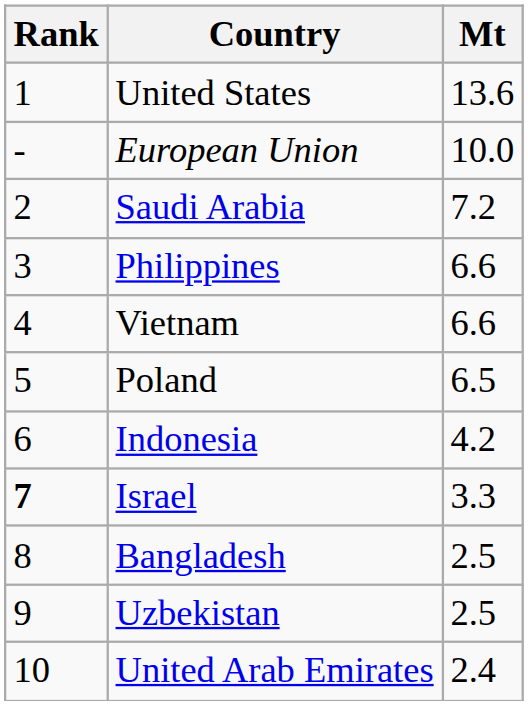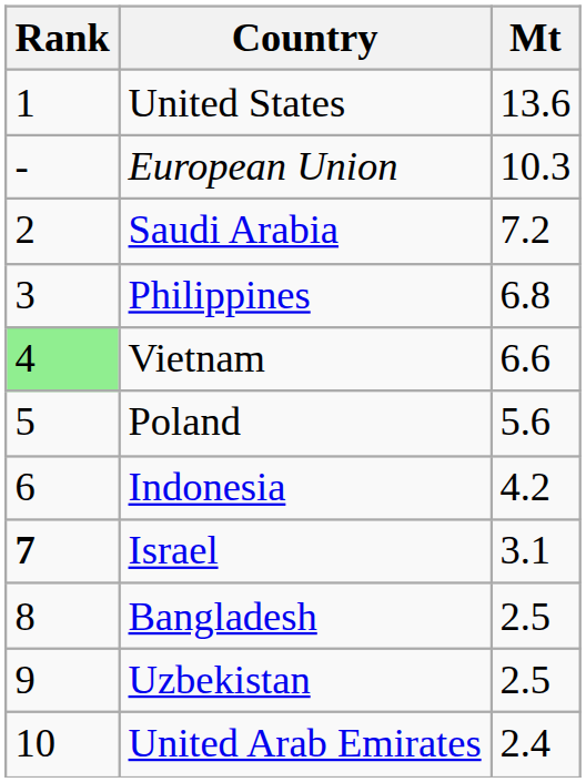 <table class="wikitable" style="float:left;">
 <tr>
 <th>Rank</th>
 <th>Country</th>
 <th>Mt</th>
 </tr>
 <tr>
 <td>1</td>
 <td>United States</td>
 <td>13.6</td>
 </tr>
 <tr>
 <td>-</td>
 <td><em>European Union</em></td>
-<td>10.0</td>
+<td>10.3</td>
 </tr>
 <tr>
 <td>2</td>
 <td><a href='#'>Saudi Arabia</a></td>
 <td>7.2</td>
 </tr>
 <tr>
 <td>3</td>
 <td><a href='#'>Philippines</a></td>
-<td>6.6</td>
+<td>6.8</td>
 </tr>
 <tr>
-<td>4</td>
+<td style="background: lightgreen;">4</td>
 <td>Vietnam</td>
 <td>6.6</td>
 </tr>
 <tr>
 <td>5</td>
 <td>Poland</td>
-<td>6.5</td>
+<td>5.6</td>
 </tr>
 <tr>
 <td>6</td>
 <td><a href='#'>Indonesia</a></td>
 <td>4.2</td>
 </tr>
 <tr>
 <td><strong>7</strong></td>
 <td><a href='#'>Israel</a></td>
-<td>3.3</td>
+<td>3.1</td>
 </tr>
 <tr>
 <td>8</td>
 <td><a href='#'>Bangladesh</a></td>
 <td>2.5</td>
 </tr>
 <tr>
 <td>9</td>
 <td><a href='#'>Uzbekistan</a></td>
 <td>2.5</td>
 </tr>
 <tr>
 <td>10</td>
 <td><a href='#'>United Arab Emirates</a></td>
 <td>2.4</td>
 </tr>
 </table>
